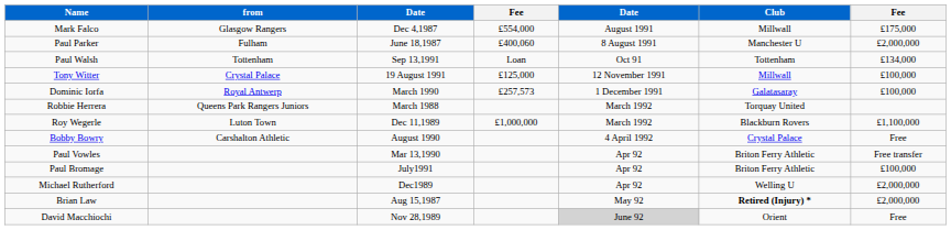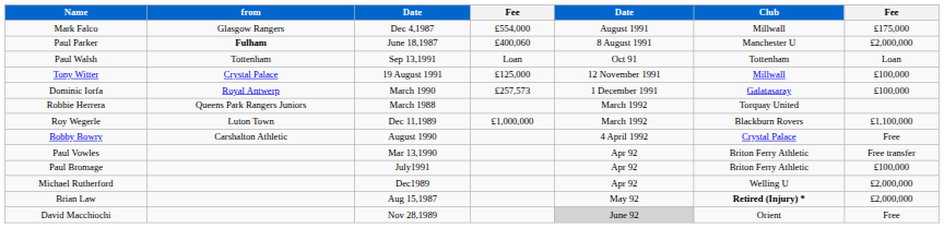 <table class="wikitable" style="text-align:center; font-size:90%; width:90%;">
 <tr>
 <th style="background:#0066CC; color:#FFFFFF; text-align:center;"><strong>Name</strong></th>
 <th style="background:#0066CC; color:#FFFFFF; text-align:center;">from</th>
 <th style="background:#0066CC; color:#FFFFFF; text-align:center;">Date</th>
 <th>Fee</th>
 <th style="background:#0066CC; color:#FFFFFF; text-align:center;"><strong>Date</strong></th>
 <th style="background:#0066CC; color:#FFFFFF; text-align:center;">Club</th>
 <th><strong>Fee</strong></th>
 </tr>
 <tr>
 <td>Mark Falco</td>
 <td>Glasgow Rangers</td>
 <td>Dec 4,1987</td>
 <td>£554,000</td>
 <td>August 1991</td>
 <td>Millwall</td>
 <td>£175,000</td>
 </tr>
 <tr>
 <td>Paul Parker</td>
-<td>Fulham</td>
+<td><strong>Fulham</strong></td>
 <td>June 18,1987</td>
 <td>£400,060</td>
 <td>8 August 1991</td>
 <td>Manchester U</td>
 <td>£2,000,000</td>
 </tr>
 <tr>
 <td>Paul Walsh</td>
 <td>Tottenham</td>
 <td>Sep 13,1991</td>
 <td>Loan</td>
 <td>Oct 91</td>
 <td>Tottenham</td>
-<td>£134,000</td>
+<td>Loan</td>
 </tr>
 <tr>
 <td><a href='#'>Tony Witter</a></td>
 <td><a href='#'>Crystal Palace</a></td>
 <td>19 August 1991</td>
 <td>£125,000</td>
 <td>12 November 1991</td>
 <td><a href='#'>Millwall</a></td>
 <td>£100,000</td>
 </tr>
 <tr>
 <td>Dominic Iorfa</td>
 <td><a href='#'>Royal Antwerp</a></td>
 <td>March 1990</td>
 <td>£257,573</td>
 <td>1 December 1991</td>
 <td><a href='#'>Galatasaray</a></td>
 <td>£100,000</td>
 </tr>
 <tr>
 <td>Robbie Herrera</td>
 <td>Queens Park Rangers Juniors</td>
 <td>March 1988</td>
 <td></td>
 <td>March 1992</td>
 <td>Torquay United</td>
 <td></td>
 </tr>
 <tr>
 <td>Roy Wegerle</td>
 <td>Luton Town</td>
 <td>Dec 11,1989</td>
 <td>£1,000,000</td>
 <td>March 1992</td>
 <td>Blackburn Rovers</td>
 <td>£1,100,000</td>
 </tr>
 <tr>
 <td><a href='#'>Bobby Bowry</a></td>
 <td>Carshalton Athletic</td>
 <td>August 1990</td>
 <td></td>
 <td>4 April 1992</td>
 <td><a href='#'>Crystal Palace</a></td>
 <td>Free</td>
 </tr>
 <tr>
 <td>Paul Vowles</td>
 <td></td>
 <td>Mar 13,1990</td>
 <td></td>
 <td>Apr 92</td>
 <td>Briton Ferry Athletic</td>
 <td>Free transfer</td>
 </tr>
 <tr>
 <td>Paul Bromage</td>
 <td></td>
 <td>July1991</td>
 <td></td>
 <td>Apr 92</td>
 <td>Briton Ferry Athletic</td>
 <td>£100,000</td>
 </tr>
 <tr>
 <td>Michael Rutherford</td>
 <td></td>
 <td>Dec1989</td>
 <td></td>
 <td>Apr 92</td>
 <td>Welling U</td>
 <td>£2,000,000</td>
 </tr>
 <tr>
 <td>Brian Law</td>
 <td></td>
 <td>Aug 15,1987</td>
 <td></td>
 <td>May 92</td>
 <td><strong>Retired (Injury) *</strong></td>
 <td>£2,000,000</td>
 </tr>
 <tr>
 <td>David Macchiochi</td>
 <td></td>
 <td>Nov 28,1989</td>
 <td></td>
 <td style="background: lightgrey;">June 92</td>
 <td>Orient</td>
 <td>Free</td>
 </tr>
 </table>
